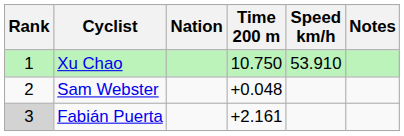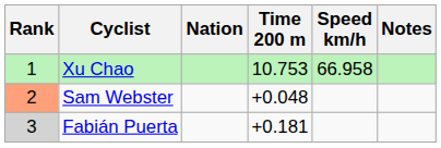 <table class="wikitable sortable" style="text-align:center;">
 <tr>
 <th>Rank</th>
 <th>Cyclist</th>
 <th>Nation</th>
 <th>Time<br>200 m</th>
 <th>Speed<br>km/h</th>
 <th>Notes</th>
 </tr>
 <tr bgcolor=bbf3bb>
 <td>1</td>
 <td align=left><a href='#'>Xu Chao</a></td>
 <td align=left></td>
-<td>10.750</td>
-<td>53.910</td>
+<td>10.753</td>
+<td>66.958</td>
 <td></td>
 </tr>
 <tr>
-<td>2</td>
+<td style="background: lightsalmon;">2</td>
 <td align=left><a href='#'>Sam Webster</a></td>
 <td align=left></td>
 <td data-sort-value=10.801>+0.048</td>
 <td></td>
 <td></td>
 </tr>
 <tr>
 <td style="background: lightgrey;">3</td>
 <td align=left><a href='#'>Fabián Puerta</a></td>
 <td align=left></td>
-<td data-sort-value=10.934>+2.161</td>
+<td data-sort-value=10.934>+0.181</td>
 <td></td>
 <td></td>
 </tr>
 </table>
